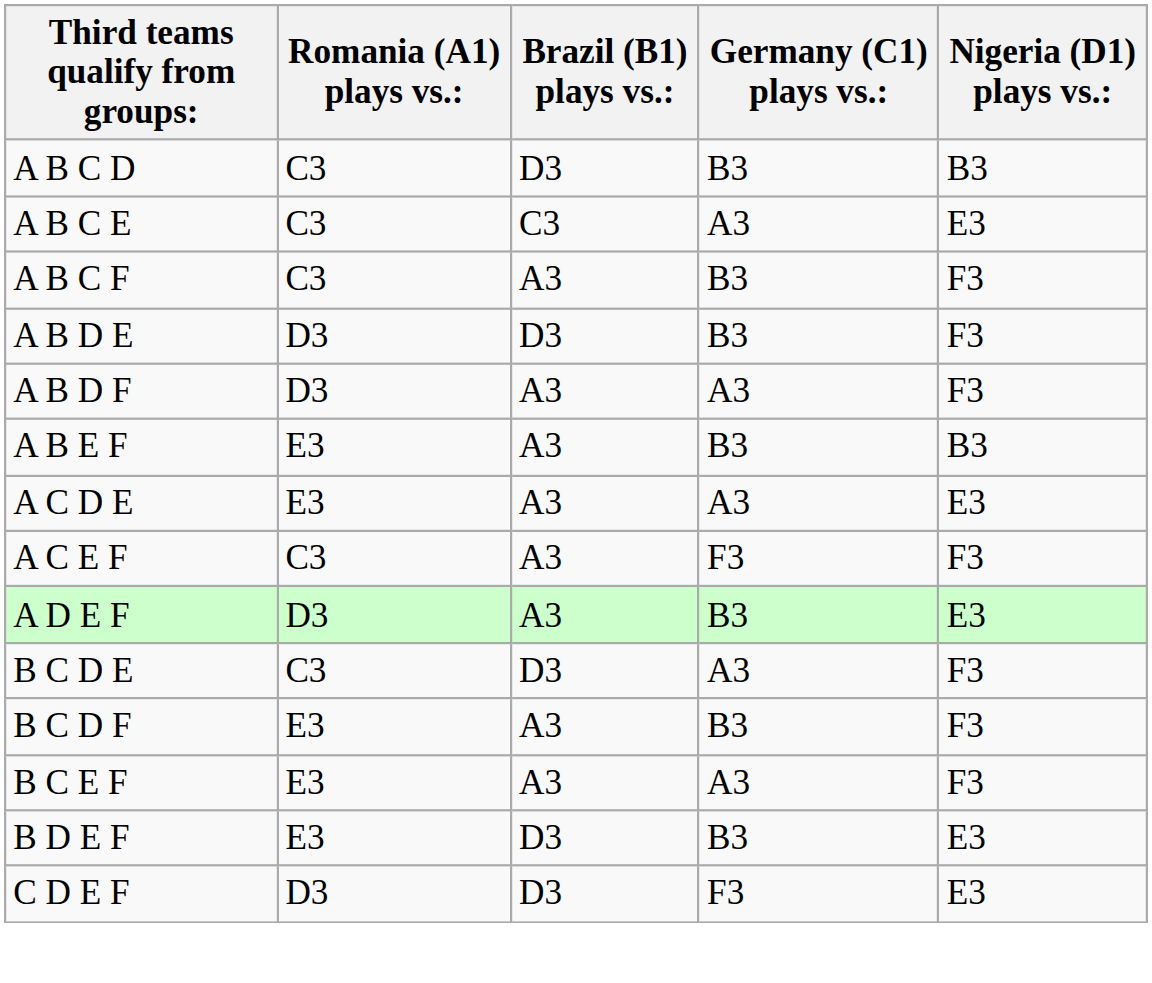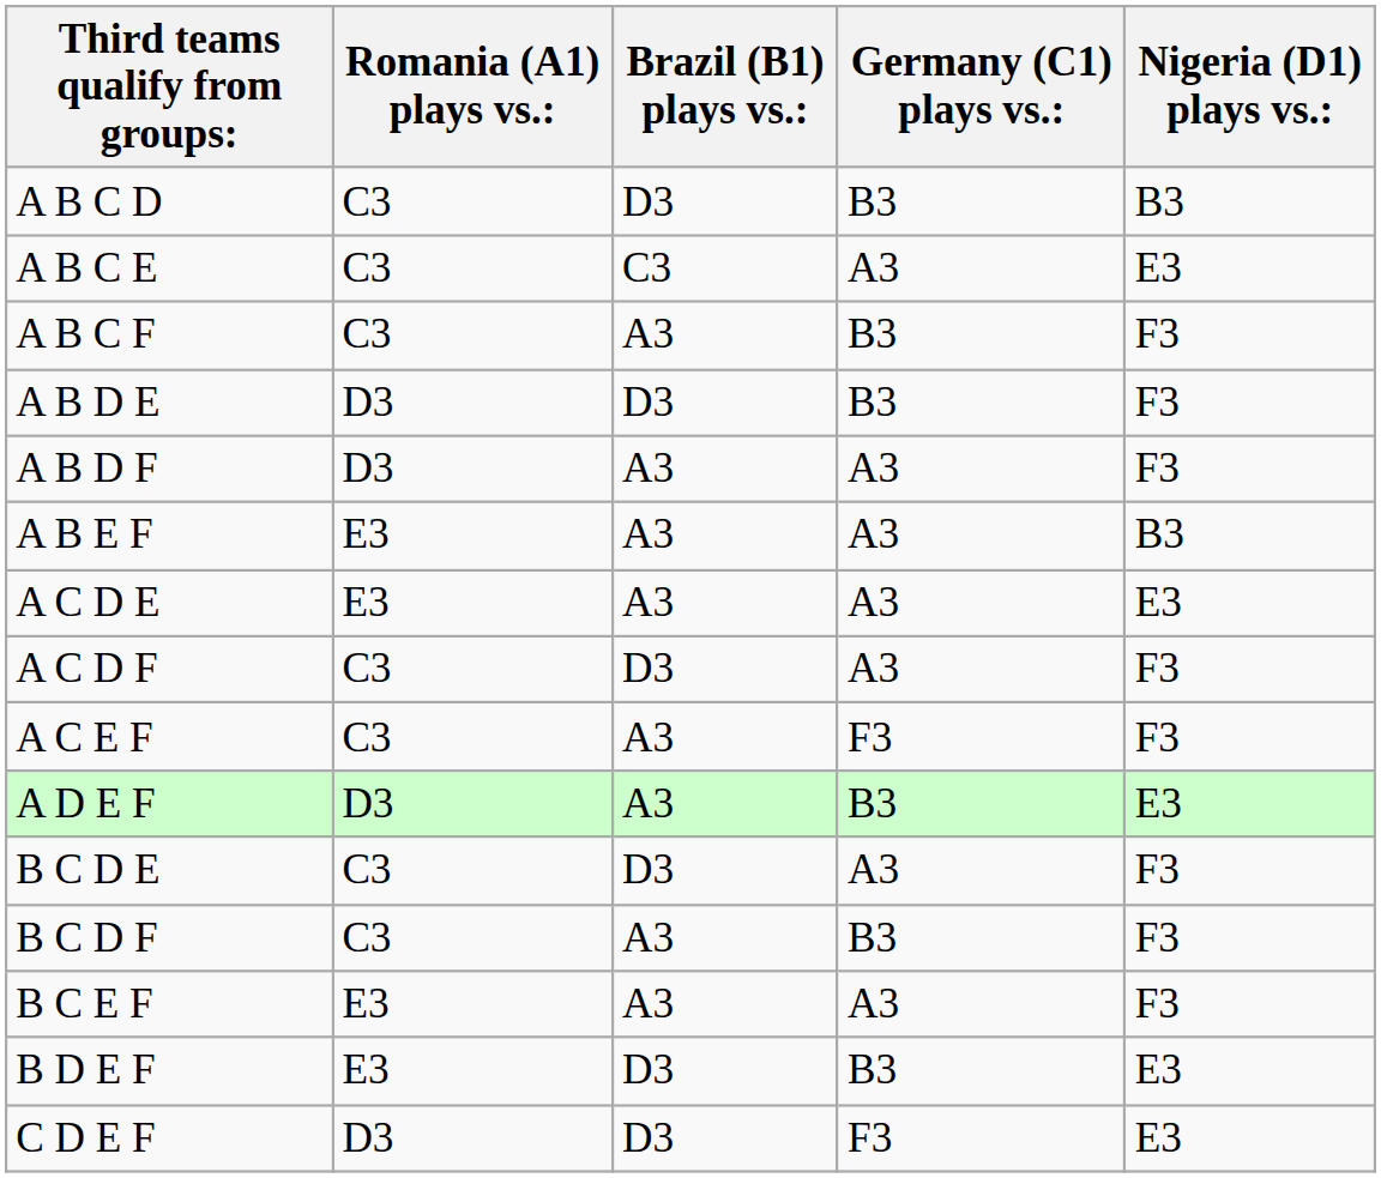 <table class="wikitable" width="520" style="">
 <tr>
 <th>Third teams qualify from groups:</th>
 <th>Romania (A1) plays vs.:</th>
 <th>Brazil (B1) plays vs.:</th>
 <th>Germany (C1) plays vs.:</th>
 <th>Nigeria (D1) plays vs.:</th>
 </tr>
 <tr>
 <td>A B C D</td>
 <td>C3</td>
 <td>D3</td>
 <td>B3</td>
 <td>B3</td>
 </tr>
 <tr>
 <td>A B C E</td>
 <td>C3</td>
 <td>C3</td>
 <td>A3</td>
 <td>E3</td>
 </tr>
 <tr>
 <td>A B C F</td>
 <td>C3</td>
 <td>A3</td>
 <td>B3</td>
 <td>F3</td>
 </tr>
 <tr>
 <td>A B D E</td>
 <td>D3</td>
 <td>D3</td>
 <td>B3</td>
 <td>F3</td>
 </tr>
 <tr>
 <td>A B D F</td>
 <td>D3</td>
 <td>A3</td>
 <td>A3</td>
 <td>F3</td>
 </tr>
 <tr>
 <td>A B E F</td>
 <td>E3</td>
 <td>A3</td>
-<td>B3</td>
+<td>A3</td>
 <td>B3</td>
 </tr>
 <tr>
 <td>A C D E</td>
 <td>E3</td>
 <td>A3</td>
 <td>A3</td>
 <td>E3</td>
+</tr>
+<tr>
+<td>A C D F</td>
+<td>C3</td>
+<td>D3</td>
+<td>A3</td>
+<td>F3</td>
 </tr>
 <tr>
 <td>A C E F</td>
 <td>C3</td>
 <td>A3</td>
 <td>F3</td>
 <td>F3</td>
 </tr>
 <tr bgcolor=#ccffcc>
 <td>A D E F</td>
 <td>D3</td>
 <td>A3</td>
 <td>B3</td>
 <td>E3</td>
 </tr>
 <tr>
 <td>B C D E</td>
 <td>C3</td>
 <td>D3</td>
 <td>A3</td>
 <td>F3</td>
 </tr>
 <tr>
 <td>B C D F</td>
-<td>E3</td>
+<td>C3</td>
 <td>A3</td>
 <td>B3</td>
 <td>F3</td>
 </tr>
 <tr>
 <td>B C E F</td>
 <td>E3</td>
 <td>A3</td>
 <td>A3</td>
 <td>F3</td>
 </tr>
 <tr>
 <td>B D E F</td>
 <td>E3</td>
 <td>D3</td>
 <td>B3</td>
 <td>E3</td>
 </tr>
 <tr>
 <td>C D E F</td>
 <td>D3</td>
 <td>D3</td>
 <td>F3</td>
 <td>E3</td>
 </tr>
 </table>
